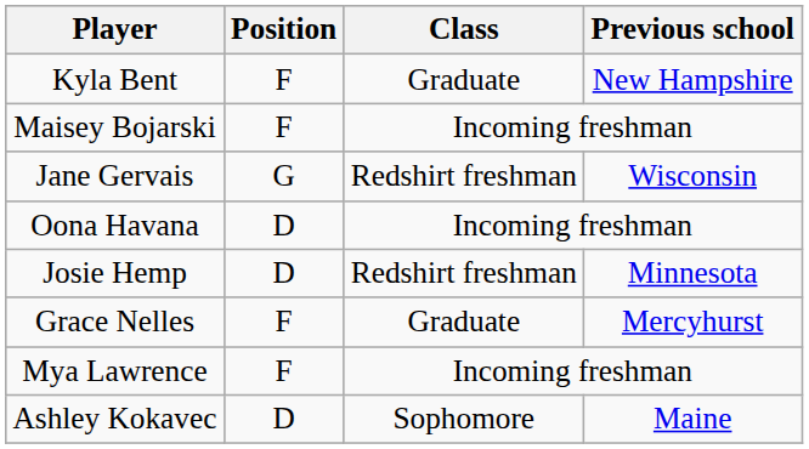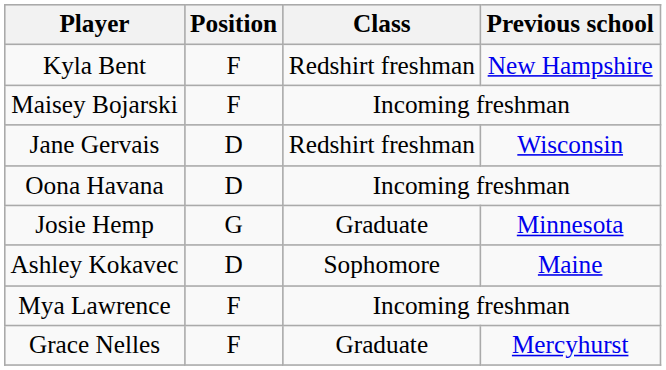 <table class="wikitable">
 <tr>
 <th>Player</th>
 <th>Position</th>
 <th>Class</th>
 <th>Previous school</th>
 </tr>
 <tr style="text-align:center;" bgcolor="">
 <td>Kyla Bent</td>
 <td>F</td>
-<td>Graduate</td>
+<td>Redshirt freshman</td>
 <td><a href='#'>New Hampshire</a></td>
 </tr>
 <tr style="text-align:center;" bgcolor="">
 <td>Maisey Bojarski</td>
 <td>F</td>
 <td colspan="2">Incoming freshman</td>
 </tr>
 <tr style="text-align:center;" bgcolor="">
 <td>Jane Gervais</td>
-<td>G</td>
+<td>D</td>
 <td>Redshirt freshman</td>
 <td><a href='#'>Wisconsin</a></td>
 </tr>
 <tr style="text-align:center;" bgcolor="">
 <td>Oona Havana</td>
 <td>D</td>
 <td colspan="2">Incoming freshman</td>
 </tr>
 <tr style="text-align:center;" bgcolor="">
 <td>Josie Hemp</td>
+<td>G</td>
+<td>Graduate</td>
+<td><a href='#'>Minnesota</a></td>
+</tr>
+<tr style="text-align:center;" bgcolor="">
+<td>Ashley Kokavec</td>
 <td>D</td>
-<td>Redshirt freshman</td>
-<td><a href='#'>Minnesota</a></td>
+<td>Sophomore</td>
+<td><a href='#'>Maine</a></td>
+</tr>
+<tr style="text-align:center;" bgcolor="">
+<td>Mya Lawrence</td>
+<td>F</td>
+<td colspan="2">Incoming freshman</td>
 </tr>
 <tr style="text-align:center;" bgcolor="">
 <td>Grace Nelles</td>
 <td>F</td>
 <td>Graduate</td>
 <td><a href='#'>Mercyhurst</a></td>
 </tr>
-<tr style="text-align:center;" bgcolor="">
-<td>Mya Lawrence</td>
-<td>F</td>
-<td colspan="2">Incoming freshman</td>
-</tr>
-<tr style="text-align:center;" bgcolor="">
-<td>Ashley Kokavec</td>
-<td>D</td>
-<td>Sophomore</td>
-<td><a href='#'>Maine</a></td>
-</tr>
 </table>
